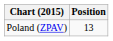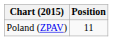 <table class="wikitable sortable plainrowheaders" style="text-align:center;">
 <tr>
 <th>Chart (2015)</th>
 <th>Position</th>
 </tr>
 <tr>
 <td>Poland (<a href='#'>ZPAV</a>)</td>
-<td align=center>13</td>
+<td align=center>11</td>
 </tr>
 </table>
